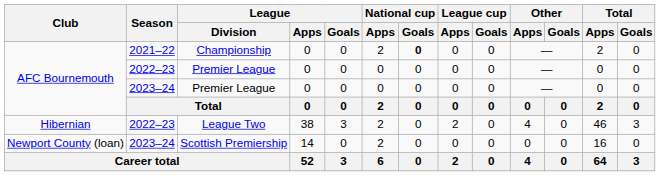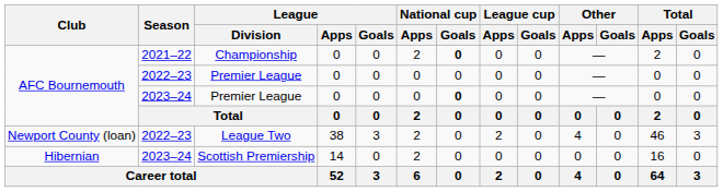 <table class=wikitable style=text-align:center>
 <tr>
 <th rowspan=2>Club</th>
 <th rowspan=2>Season</th>
 <th colspan=3>League</th>
 <th colspan=2>National cup</th>
 <th colspan=2>League cup</th>
 <th colspan=2>Other</th>
 <th colspan=2>Total</th>
 </tr>
 <tr>
 <th>Division</th>
 <th>Apps</th>
 <th>Goals</th>
 <th>Apps</th>
 <th>Goals</th>
 <th>Apps</th>
 <th>Goals</th>
 <th>Apps</th>
 <th>Goals</th>
 <th>Apps</th>
 <th>Goals</th>
 </tr>
 <tr>
 <td rowspan=4><a href='#'>AFC Bournemouth</a></td>
 <td><a href='#'>2021–22</a></td>
 <td><a href='#'>Championship</a></td>
 <td>0</td>
 <td>0</td>
 <td>2</td>
 <td><strong>0</strong></td>
 <td>0</td>
 <td>0</td>
 <td colspan="2">—</td>
 <td>2</td>
 <td>0</td>
 </tr>
 <tr>
 <td><a href='#'>2022–23</a></td>
 <td><a href='#'>Premier League</a></td>
 <td>0</td>
 <td>0</td>
 <td>0</td>
 <td>0</td>
 <td>0</td>
 <td>0</td>
 <td colspan="2">—</td>
 <td>0</td>
 <td>0</td>
 </tr>
 <tr>
 <td><a href='#'>2023–24</a></td>
 <td>Premier League</td>
 <td>0</td>
 <td>0</td>
 <td>0</td>
-<td>0</td>
+<td><strong>0</strong></td>
 <td>0</td>
 <td>0</td>
 <td colspan="2">—</td>
 <td>0</td>
 <td>0</td>
 </tr>
 <tr>
 <th colspan="2">Total</th>
 <th>0</th>
 <th>0</th>
 <th>2</th>
 <th>0</th>
 <th>0</th>
 <th>0</th>
 <th>0</th>
 <th>0</th>
 <th>2</th>
 <th>0</th>
 </tr>
 <tr>
-<td><a href='#'>Hibernian</a></td>
+<td><a href='#'>Newport County</a> (loan)</td>
 <td><a href='#'>2022–23</a></td>
 <td><a href='#'>League Two</a></td>
 <td>38</td>
 <td>3</td>
 <td>2</td>
 <td>0</td>
 <td>2</td>
 <td>0</td>
 <td>4</td>
 <td>0</td>
 <td>46</td>
 <td>3</td>
 </tr>
 <tr>
-<td><a href='#'>Newport County</a> (loan)</td>
+<td><a href='#'>Hibernian</a></td>
 <td><a href='#'>2023–24</a></td>
 <td><a href='#'>Scottish Premiership</a></td>
 <td>14</td>
 <td>0</td>
 <td>2</td>
 <td>0</td>
 <td>0</td>
 <td>0</td>
 <td>0</td>
 <td>0</td>
 <td>16</td>
 <td>0</td>
 </tr>
 <tr>
 <th colspan=3>Career total</th>
 <th>52</th>
 <th>3</th>
 <th>6</th>
 <th>0</th>
 <th>2</th>
 <th>0</th>
 <th>4</th>
 <th>0</th>
 <th>64</th>
 <th>3</th>
 </tr>
 </table>
